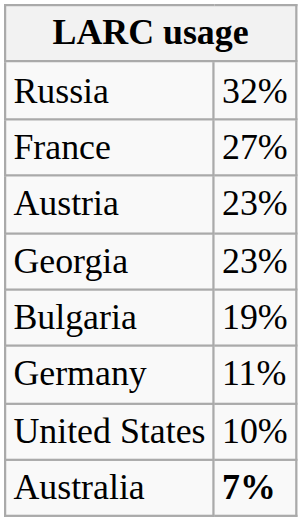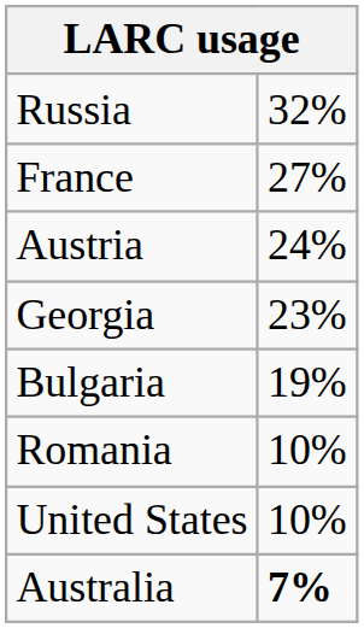 <table class="wikitable floatright">
 <tr>
 <th colspan="2" align="center">LARC usage</th>
 </tr>
 <tr>
 <td>Russia</td>
 <td>32%</td>
 </tr>
 <tr>
 <td>France</td>
 <td>27%</td>
 </tr>
 <tr>
 <td>Austria</td>
-<td>23%</td>
+<td>24%</td>
 </tr>
 <tr>
 <td>Georgia</td>
 <td>23%</td>
 </tr>
 <tr>
 <td>Bulgaria</td>
 <td>19%</td>
 </tr>
 <tr>
-<td>Germany</td>
-<td>11%</td>
+<td>Romania</td>
+<td>10%</td>
 </tr>
 <tr>
 <td>United States</td>
 <td>10%</td>
 </tr>
 <tr>
 <td>Australia</td>
 <td><strong>7%</strong></td>
 </tr>
 </table>
